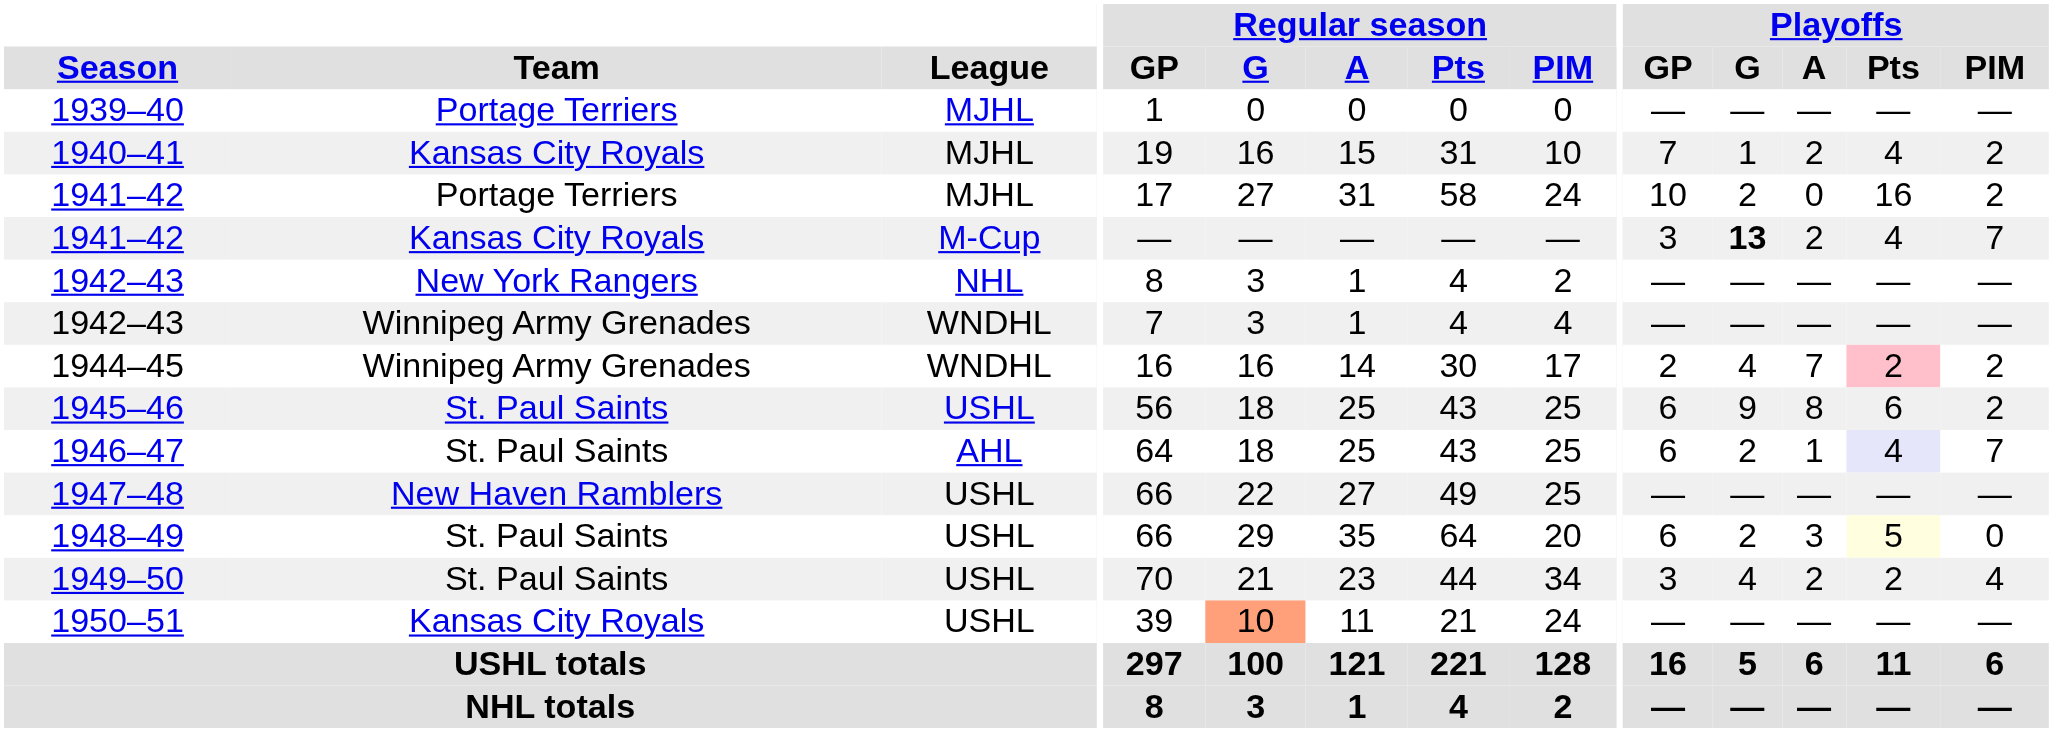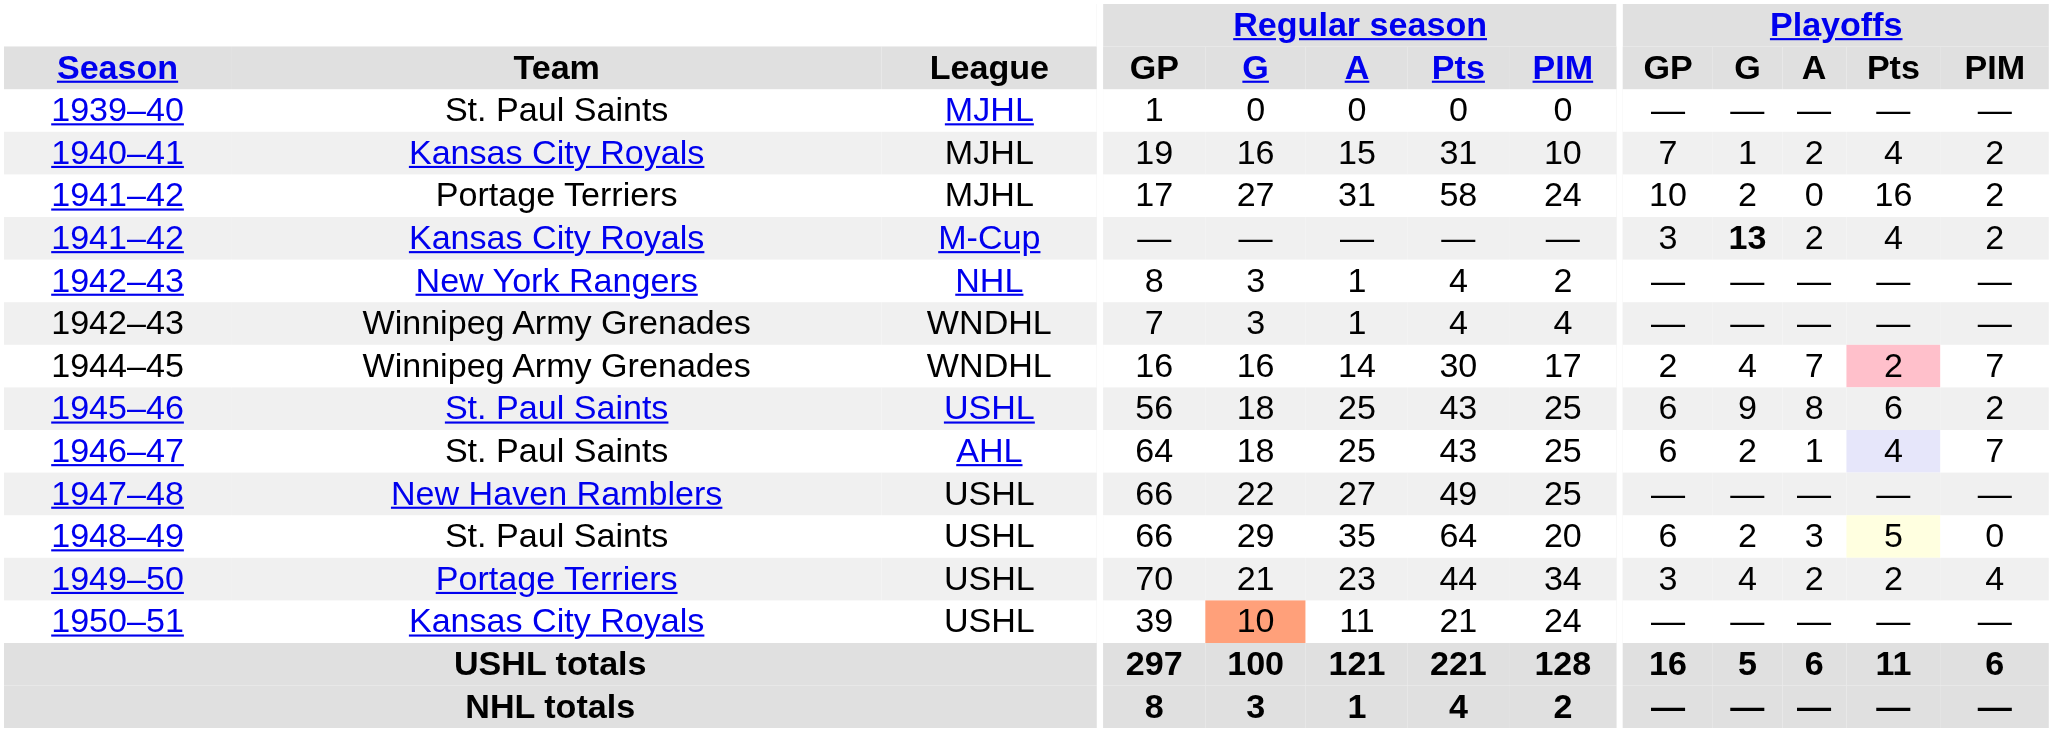 <table border="0" cellpadding="1" cellspacing="0" style="text-align:center; width:60em">
 <tr bgcolor="#e0e0e0">
 <th colspan="3" bgcolor="#ffffff"></th>
 <th rowspan="100" bgcolor="#ffffff"></th>
 <th colspan="5"><a href='#'>Regular season</a></th>
 <th rowspan="100" bgcolor="#ffffff"></th>
 <th colspan="5"><a href='#'>Playoffs</a></th>
 </tr>
 <tr bgcolor="#e0e0e0">
 <th><a href='#'>Season</a></th>
 <th>Team</th>
 <th>League</th>
 <th>GP</th>
 <th><a href='#'>G</a></th>
 <th><a href='#'>A</a></th>
 <th><a href='#'>Pts</a></th>
 <th><a href='#'>PIM</a></th>
 <th>GP</th>
 <th>G</th>
 <th>A</th>
 <th>Pts</th>
 <th>PIM</th>
 </tr>
 <tr>
 <td><a href='#'>1939–40</a></td>
-<td><a href='#'>Portage Terriers</a></td>
+<td>St. Paul Saints</td>
 <td><a href='#'>MJHL</a></td>
 <td>1</td>
 <td>0</td>
 <td>0</td>
 <td>0</td>
 <td>0</td>
 <td>—</td>
 <td>—</td>
 <td>—</td>
 <td>—</td>
 <td>—</td>
 </tr>
 <tr bgcolor="#f0f0f0">
 <td><a href='#'>1940–41</a></td>
 <td><a href='#'>Kansas City Royals</a></td>
 <td>MJHL</td>
 <td>19</td>
 <td>16</td>
 <td>15</td>
 <td>31</td>
 <td>10</td>
 <td>7</td>
 <td>1</td>
 <td>2</td>
 <td>4</td>
 <td>2</td>
 </tr>
 <tr>
 <td><a href='#'>1941–42</a></td>
 <td>Portage Terriers</td>
 <td>MJHL</td>
 <td>17</td>
 <td>27</td>
 <td>31</td>
 <td>58</td>
 <td>24</td>
 <td>10</td>
 <td>2</td>
 <td>0</td>
 <td>16</td>
 <td>2</td>
 </tr>
 <tr bgcolor="#f0f0f0">
 <td><a href='#'>1941–42</a></td>
 <td><a href='#'>Kansas City Royals</a></td>
 <td><a href='#'>M-Cup</a></td>
 <td>—</td>
 <td>—</td>
 <td>—</td>
 <td>—</td>
 <td>—</td>
 <td>3</td>
 <td><strong>13</strong></td>
 <td>2</td>
 <td>4</td>
-<td>7</td>
+<td>2</td>
 </tr>
 <tr>
 <td><a href='#'>1942–43</a></td>
 <td><a href='#'>New York Rangers</a></td>
 <td><a href='#'>NHL</a></td>
 <td>8</td>
 <td>3</td>
 <td>1</td>
 <td>4</td>
 <td>2</td>
 <td>—</td>
 <td>—</td>
 <td>—</td>
 <td>—</td>
 <td>—</td>
 </tr>
 <tr bgcolor="#f0f0f0">
 <td>1942–43</td>
 <td>Winnipeg Army Grenades</td>
 <td>WNDHL</td>
 <td>7</td>
 <td>3</td>
 <td>1</td>
 <td>4</td>
 <td>4</td>
 <td>—</td>
 <td>—</td>
 <td>—</td>
 <td>—</td>
 <td>—</td>
 </tr>
 <tr>
 <td>1944–45</td>
 <td>Winnipeg Army Grenades</td>
 <td>WNDHL</td>
 <td>16</td>
 <td>16</td>
 <td>14</td>
 <td>30</td>
 <td>17</td>
 <td>2</td>
 <td>4</td>
 <td>7</td>
 <td style="background: pink;">2</td>
-<td>2</td>
+<td>7</td>
 </tr>
 <tr bgcolor="#f0f0f0">
 <td><a href='#'>1945–46</a></td>
 <td><a href='#'>St. Paul Saints</a></td>
 <td><a href='#'>USHL</a></td>
 <td>56</td>
 <td>18</td>
 <td>25</td>
 <td>43</td>
 <td>25</td>
 <td>6</td>
 <td>9</td>
 <td>8</td>
 <td>6</td>
 <td>2</td>
 </tr>
 <tr>
 <td><a href='#'>1946–47</a></td>
 <td>St. Paul Saints</td>
 <td><a href='#'>AHL</a></td>
 <td>64</td>
 <td>18</td>
 <td>25</td>
 <td>43</td>
 <td>25</td>
 <td>6</td>
 <td>2</td>
 <td>1</td>
 <td style="background: lavender;">4</td>
 <td>7</td>
 </tr>
 <tr bgcolor="#f0f0f0">
 <td><a href='#'>1947–48</a></td>
 <td><a href='#'>New Haven Ramblers</a></td>
 <td>USHL</td>
 <td>66</td>
 <td>22</td>
 <td>27</td>
 <td>49</td>
 <td>25</td>
 <td>—</td>
 <td>—</td>
 <td>—</td>
 <td>—</td>
 <td>—</td>
 </tr>
 <tr>
 <td><a href='#'>1948–49</a></td>
 <td>St. Paul Saints</td>
 <td>USHL</td>
 <td>66</td>
 <td>29</td>
 <td>35</td>
 <td>64</td>
 <td>20</td>
 <td>6</td>
 <td>2</td>
 <td>3</td>
 <td style="background: lightyellow;">5</td>
 <td>0</td>
 </tr>
 <tr bgcolor="#f0f0f0">
 <td><a href='#'>1949–50</a></td>
-<td>St. Paul Saints</td>
+<td><a href='#'>Portage Terriers</a></td>
 <td>USHL</td>
 <td>70</td>
 <td>21</td>
 <td>23</td>
 <td>44</td>
 <td>34</td>
 <td>3</td>
 <td>4</td>
 <td>2</td>
 <td>2</td>
 <td>4</td>
 </tr>
 <tr>
 <td><a href='#'>1950–51</a></td>
 <td><a href='#'>Kansas City Royals</a></td>
 <td>USHL</td>
 <td>39</td>
 <td style="background: lightsalmon;">10</td>
 <td>11</td>
 <td>21</td>
 <td>24</td>
 <td>—</td>
 <td>—</td>
 <td>—</td>
 <td>—</td>
 <td>—</td>
 </tr>
 <tr bgcolor="#e0e0e0">
 <th colspan="3">USHL totals</th>
 <th>297</th>
 <th>100</th>
 <th>121</th>
 <th>221</th>
 <th>128</th>
 <th>16</th>
 <th>5</th>
 <th>6</th>
 <th>11</th>
 <th>6</th>
 </tr>
 <tr bgcolor="#e0e0e0">
 <th colspan="3">NHL totals</th>
 <th>8</th>
 <th>3</th>
 <th>1</th>
 <th>4</th>
 <th>2</th>
 <th>—</th>
 <th>—</th>
 <th>—</th>
 <th>—</th>
 <th>—</th>
 </tr>
 </table>
